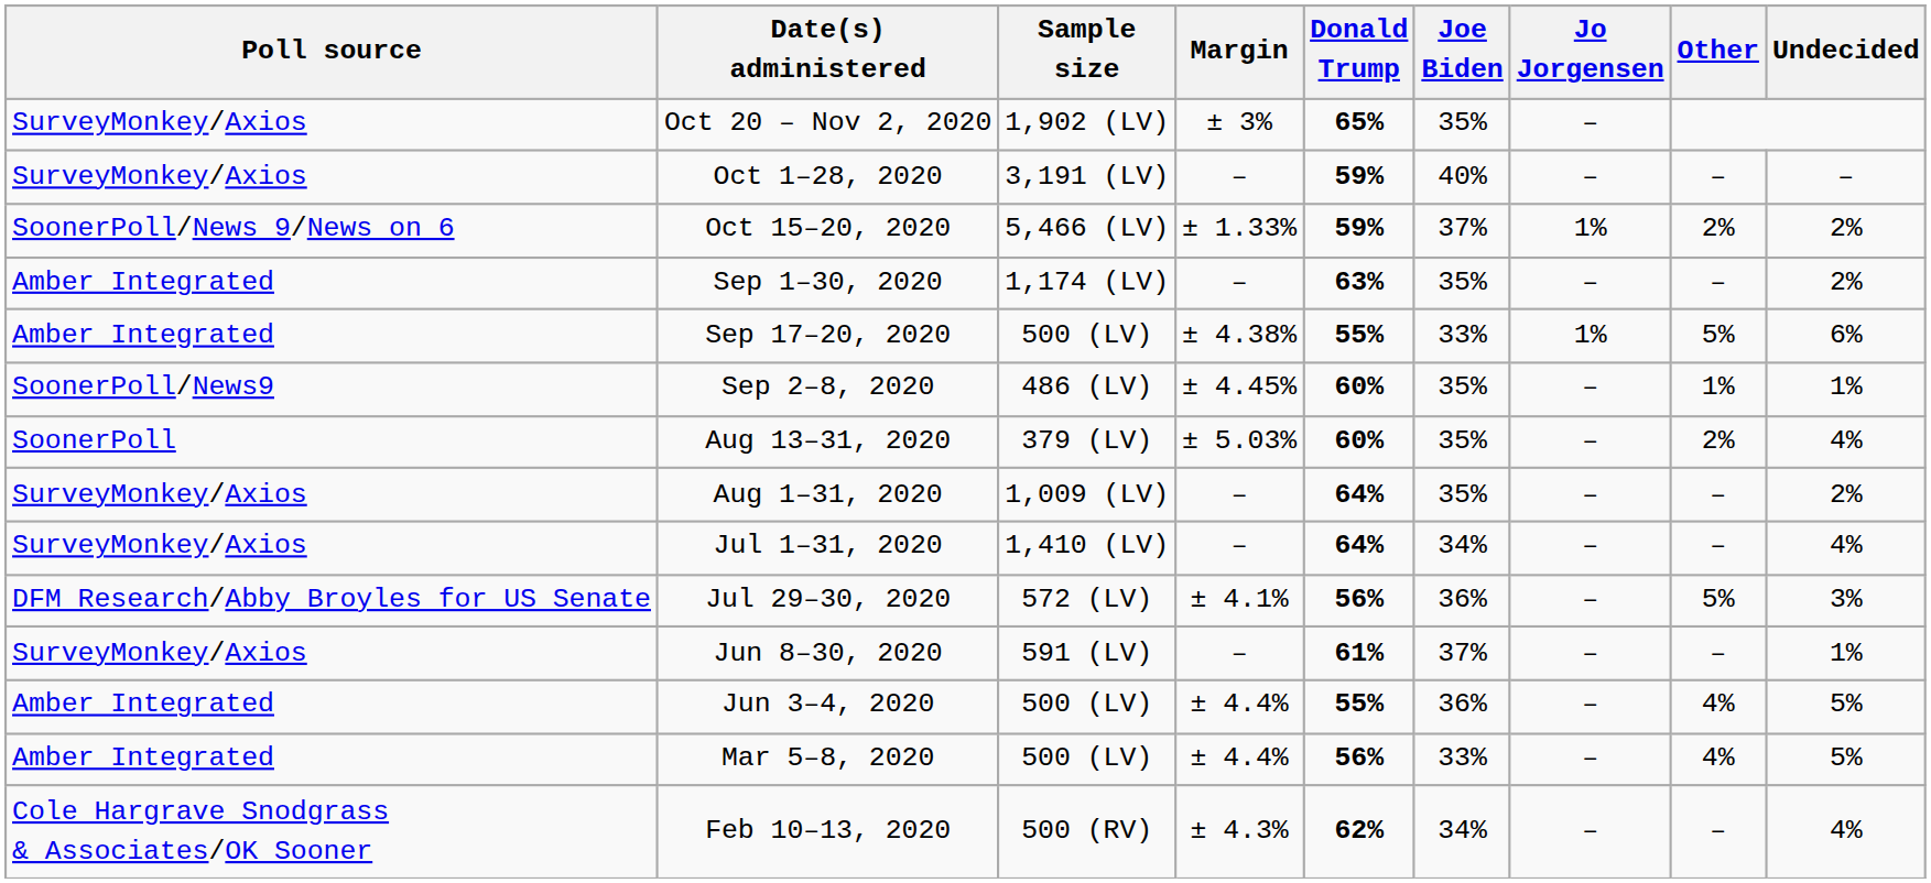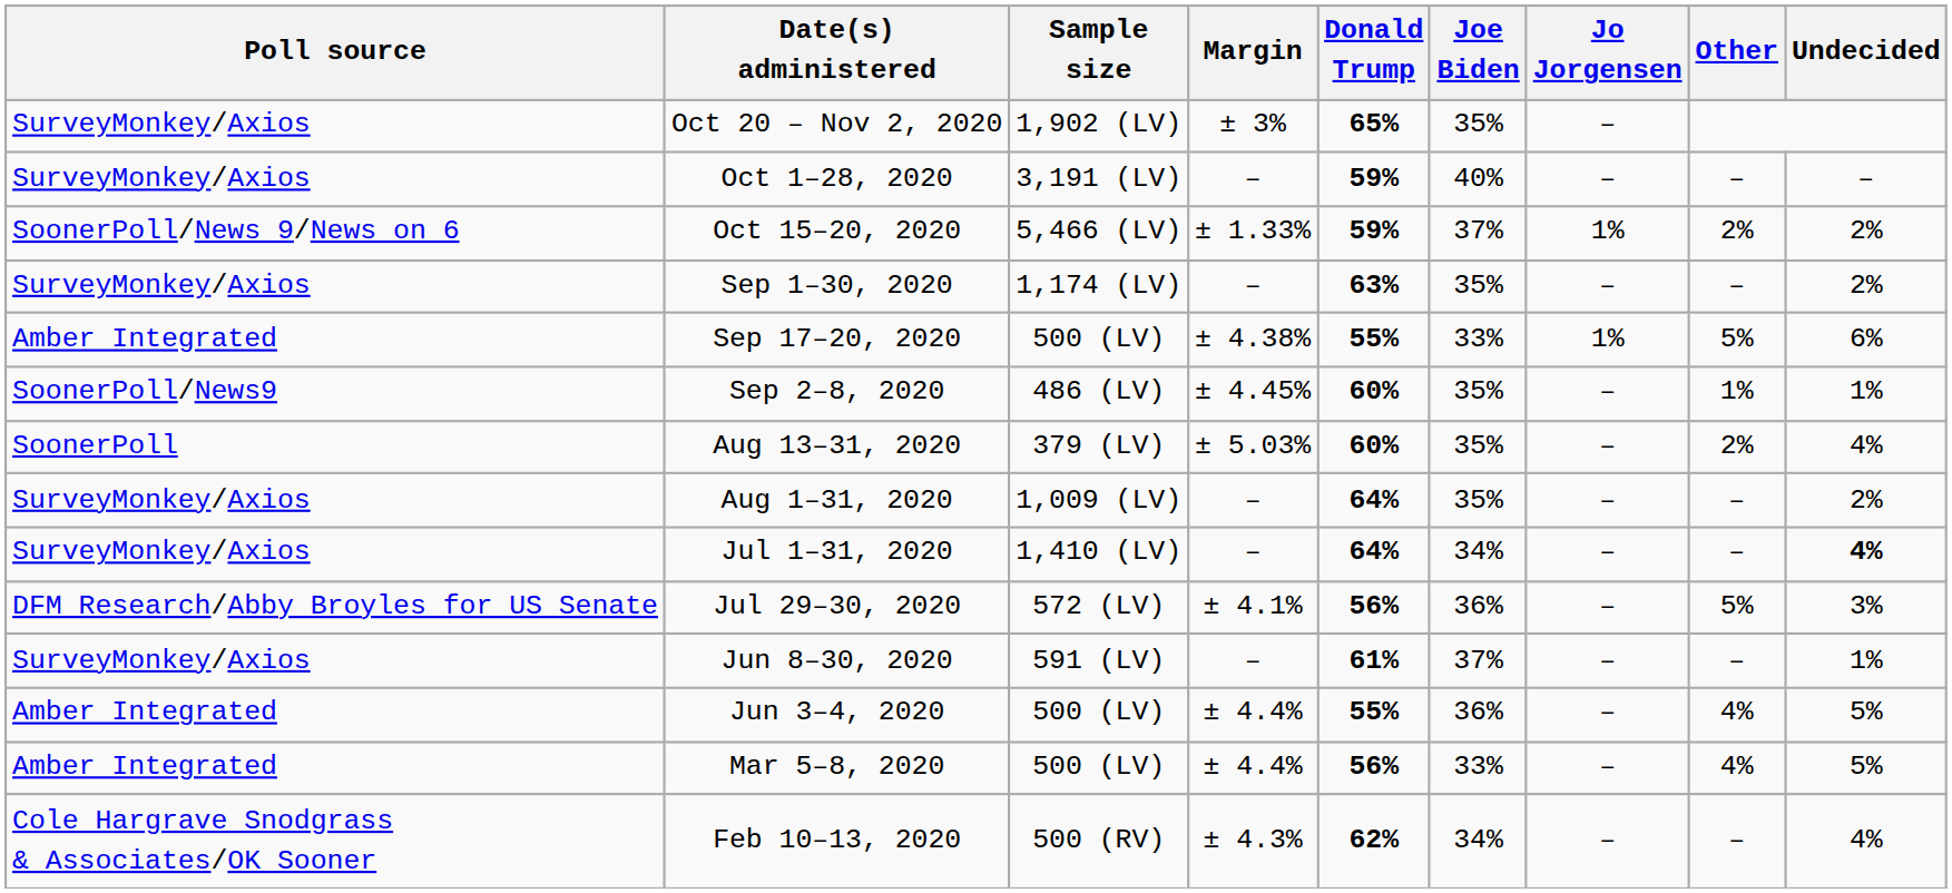 <table class="wikitable sortable" style="text-align:center;font-size:90%;line-height:17px">
 <tr>
 <th>Poll source</th>
 <th>Date(s)<br>administered</th>
 <th>Sample<br>size</th>
 <th>Margin<br></th>
 <th class="unsortable"><a href='#'>Donald<br>Trump</a><br><small></small></th>
 <th class="unsortable"><a href='#'>Joe<br>Biden</a><br><small></small></th>
 <th class="unsortable"><a href='#'>Jo<br>Jorgensen</a><br><small></small></th>
 <th class="unsortable"><a href='#'>Other</a></th>
 <th class="unsortable">Undecided</th>
 </tr>
 <tr>
 <td style="text-align:left;"><a href='#'>SurveyMonkey</a>/<a href='#'>Axios</a></td>
 <td>Oct 20 – Nov 2, 2020</td>
 <td>1,902 (LV)</td>
 <td>± 3%</td>
 <td><strong>65%</strong></td>
 <td>35%</td>
 <td>–</td>
 </tr>
 <tr>
 <td style="text-align:left;"><a href='#'>SurveyMonkey</a>/<a href='#'>Axios</a></td>
 <td>Oct 1–28, 2020</td>
 <td>3,191 (LV)</td>
 <td>–</td>
 <td><strong>59%</strong></td>
 <td>40%</td>
 <td>–</td>
 <td>–</td>
 <td>–</td>
 </tr>
 <tr>
 <td style="text-align:left;"><a href='#'>SoonerPoll</a>/<a href='#'>News 9</a>/<a href='#'>News on 6</a></td>
 <td>Oct 15–20, 2020</td>
 <td>5,466 (LV)</td>
 <td>± 1.33%</td>
 <td><strong>59%</strong></td>
 <td>37%</td>
 <td>1%</td>
 <td>2%</td>
 <td>2%</td>
 </tr>
 <tr>
-<td style="text-align:left;"><a href='#'>Amber Integrated</a></td>
+<td style="text-align:left;"><a href='#'>SurveyMonkey</a>/<a href='#'>Axios</a></td>
 <td>Sep 1–30, 2020</td>
 <td>1,174 (LV)</td>
 <td>–</td>
 <td><strong>63%</strong></td>
 <td>35%</td>
 <td>–</td>
 <td>–</td>
 <td>2%</td>
 </tr>
 <tr>
 <td style="text-align:left;"><a href='#'>Amber Integrated</a></td>
 <td>Sep 17–20, 2020</td>
 <td>500 (LV)</td>
 <td>± 4.38%</td>
 <td><strong>55%</strong></td>
 <td>33%</td>
 <td>1%</td>
 <td>5%</td>
 <td>6%</td>
 </tr>
 <tr>
 <td style="text-align:left;"><a href='#'>SoonerPoll</a>/<a href='#'>News9</a></td>
 <td>Sep 2–8, 2020</td>
 <td>486 (LV)</td>
 <td>± 4.45%</td>
 <td><strong>60%</strong></td>
 <td>35%</td>
 <td>–</td>
 <td>1%</td>
 <td>1%</td>
 </tr>
 <tr>
 <td style="text-align:left;"><a href='#'>SoonerPoll</a></td>
 <td>Aug 13–31, 2020</td>
 <td>379 (LV)</td>
 <td>± 5.03%</td>
 <td><strong>60%</strong></td>
 <td>35%</td>
 <td>–</td>
 <td>2%</td>
 <td>4%</td>
 </tr>
 <tr>
 <td style="text-align:left;"><a href='#'>SurveyMonkey</a>/<a href='#'>Axios</a></td>
 <td>Aug 1–31, 2020</td>
 <td>1,009 (LV)</td>
 <td>–</td>
 <td><strong>64%</strong></td>
 <td>35%</td>
 <td>–</td>
 <td>–</td>
 <td>2%</td>
 </tr>
 <tr>
 <td style="text-align:left;"><a href='#'>SurveyMonkey</a>/<a href='#'>Axios</a></td>
 <td>Jul 1–31, 2020</td>
 <td>1,410 (LV)</td>
 <td>–</td>
 <td><strong>64%</strong></td>
 <td>34%</td>
 <td>–</td>
 <td>–</td>
-<td>4%</td>
+<td><strong>4%</strong></td>
 </tr>
 <tr>
 <td style="text-align:left;"><a href='#'>DFM Research</a>/<a href='#'>Abby Broyles for US Senate</a></td>
 <td>Jul 29–30, 2020</td>
 <td>572 (LV)</td>
 <td>± 4.1%</td>
 <td><strong>56%</strong></td>
 <td>36%</td>
 <td>–</td>
 <td>5%</td>
 <td>3%</td>
 </tr>
 <tr>
 <td style="text-align:left;"><a href='#'>SurveyMonkey</a>/<a href='#'>Axios</a></td>
 <td>Jun 8–30, 2020</td>
 <td>591 (LV)</td>
 <td>–</td>
 <td><strong>61%</strong></td>
 <td>37%</td>
 <td>–</td>
 <td>–</td>
 <td>1%</td>
 </tr>
 <tr>
 <td style="text-align:left;"><a href='#'>Amber Integrated</a></td>
 <td>Jun 3–4, 2020</td>
 <td>500 (LV)</td>
 <td>± 4.4%</td>
 <td><strong>55%</strong></td>
 <td>36%</td>
 <td>–</td>
 <td>4%</td>
 <td>5%</td>
 </tr>
 <tr>
 <td style="text-align:left;"><a href='#'>Amber Integrated</a></td>
 <td>Mar 5–8, 2020</td>
 <td>500 (LV)</td>
 <td>± 4.4%</td>
 <td><strong>56%</strong></td>
 <td>33%</td>
 <td>–</td>
 <td>4%</td>
 <td>5%</td>
 </tr>
 <tr>
 <td style="text-align:left;"><a href='#'>Cole Hargrave Snodgrass<br>& Associates</a>/<a href='#'>OK Sooner</a></td>
 <td>Feb 10–13, 2020</td>
 <td>500 (RV)</td>
 <td>± 4.3%</td>
 <td><strong>62%</strong></td>
 <td>34%</td>
 <td>–</td>
 <td>–</td>
 <td>4%</td>
 </tr>
 </table>
